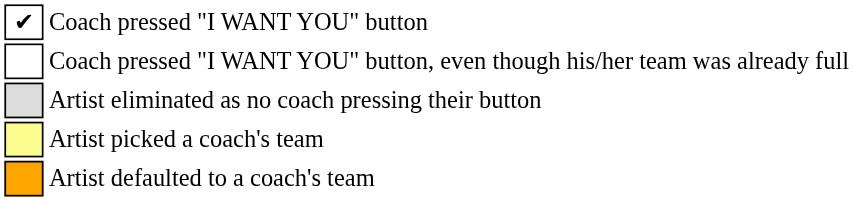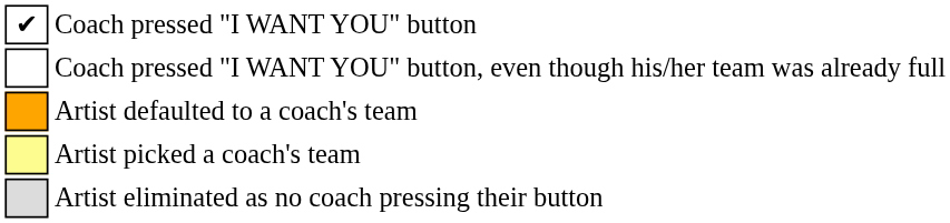 <table class="toccolours" style="font-size: 90%; white-space: nowrap;">
 <tr>
 <td style="background:white; border: 1px solid black;"> ✔ </td>
 <td>Coach pressed "I WANT YOU" button</td>
 </tr>
 <tr>
 <td style="border: 1px solid black;">  </td>
 <td>Coach pressed "I WANT YOU" button, even though his/her team was already full</td>
 </tr>
 <tr>
-<td style="background:#dcdcdc; border: 1px solid black">    </td>
-<td>Artist eliminated as no coach pressing their button</td>
+<td style="background:orange; border: 1px solid black">    </td>
+<td>Artist defaulted to a coach's team</td>
 </tr>
 <tr>
 <td style="background:#fdfc8f; border: 1px solid black;">    </td>
 <td style="padding-right:8px">Artist picked a coach's team</td>
 </tr>
 <tr>
-<td style="background:orange; border: 1px solid black">    </td>
-<td>Artist defaulted to a coach's team</td>
+<td style="background:#dcdcdc; border: 1px solid black">    </td>
+<td>Artist eliminated as no coach pressing their button</td>
 </tr>
 </table>
